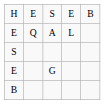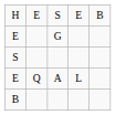 <table class="wikitable" style="margin-left:auto;margin-right:auto;text-align:center;width:10em;height:10em;table-layout:fixed;">
 <tr>
 <td>H</td>
 <td>E</td>
 <td>S</td>
 <td>E</td>
 <td>B</td>
 </tr>
 <tr>
 <td>E</td>
-<td>Q</td>
-<td>A</td>
-<td>L</td>
+<td></td>
+<td>G</td>
+<td></td>
 <td></td>
 </tr>
 <tr>
 <td>S</td>
 <td></td>
 <td></td>
 <td></td>
 <td></td>
 </tr>
 <tr>
 <td>E</td>
-<td></td>
-<td>G</td>
-<td></td>
+<td>Q</td>
+<td>A</td>
+<td>L</td>
 <td></td>
 </tr>
 <tr>
 <td>B</td>
 <td></td>
 <td></td>
 <td></td>
 <td></td>
 </tr>
 </table>
